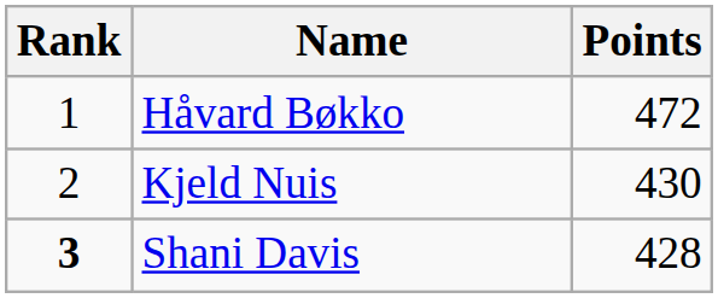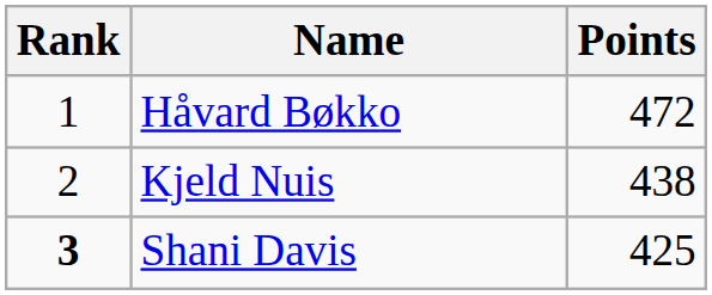 <table class="wikitable" border="1">
 <tr>
 <th width=30>Rank</th>
 <th width=150>Name</th>
 <th width=25>Points</th>
 </tr>
 <tr>
 <td align=center>1</td>
 <td> <a href='#'>Håvard Bøkko</a></td>
 <td align=right>472</td>
 </tr>
 <tr>
 <td align=center>2</td>
 <td> <a href='#'>Kjeld Nuis</a></td>
-<td align=right>430</td>
+<td align=right>438</td>
 </tr>
 <tr>
 <td align=center><strong>3</strong></td>
 <td> <a href='#'>Shani Davis</a></td>
-<td align=right>428</td>
+<td align=right>425</td>
 </tr>
 </table>
